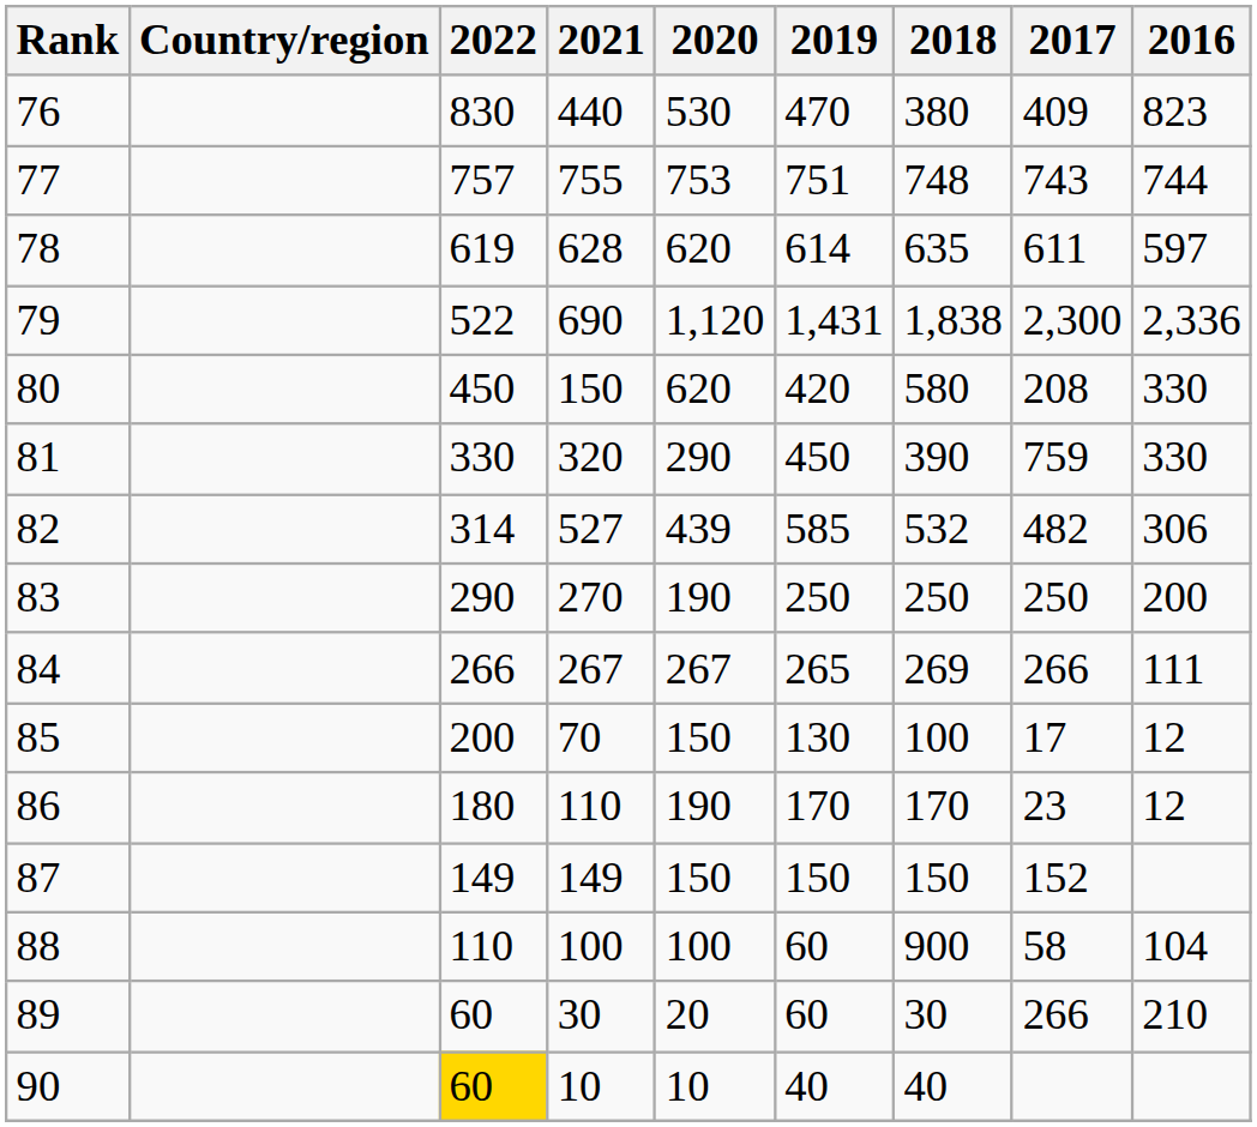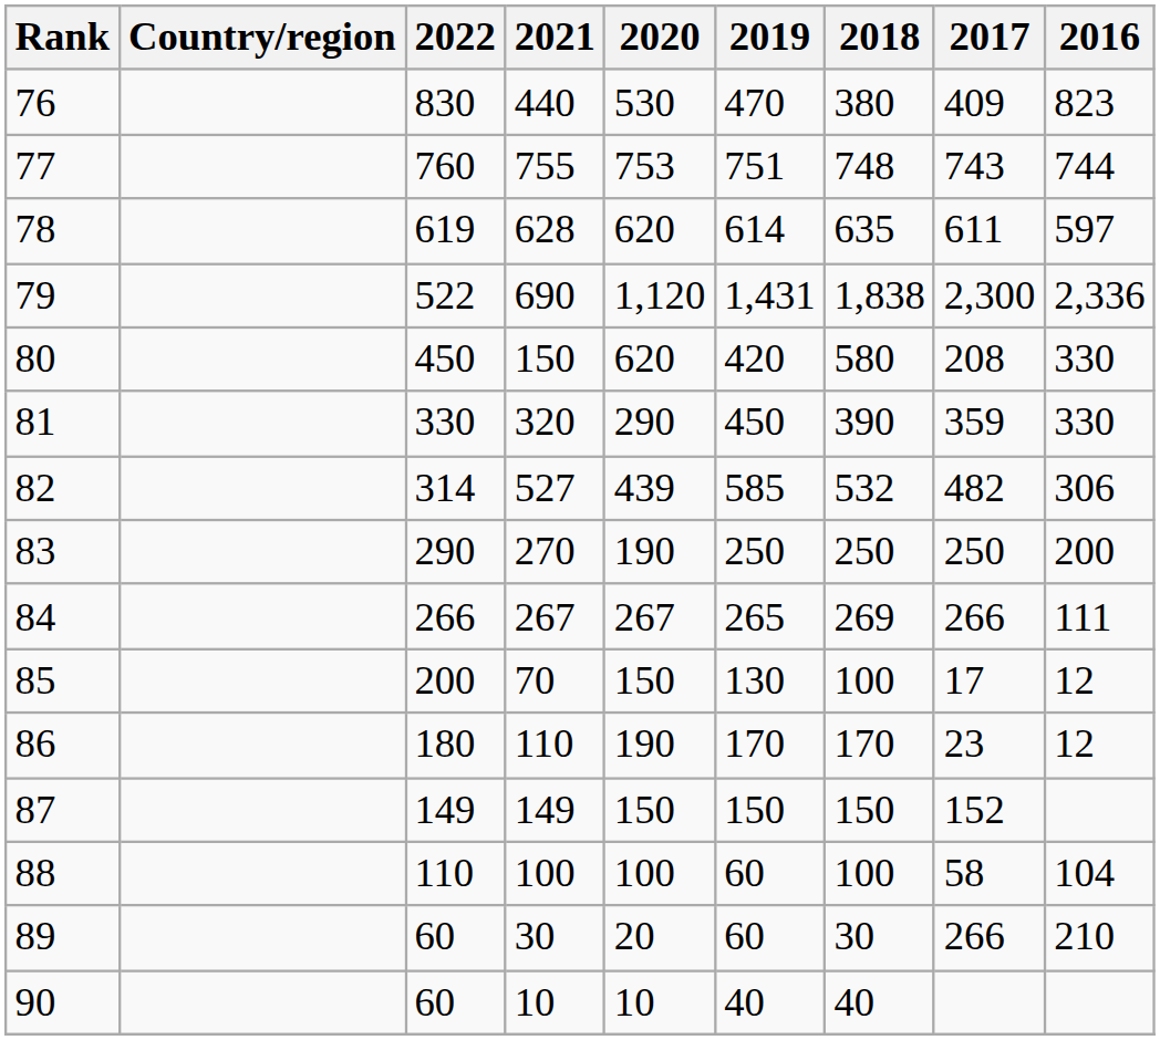 <table class="wikitable sortable">
 <tr bgcolor="#ececec">
 <th>Rank</th>
 <th>Country/region</th>
 <th>2022</th>
 <th>2021</th>
 <th>2020</th>
 <th>2019</th>
 <th>2018</th>
 <th>2017</th>
 <th>2016</th>
 </tr>
 <tr>
 <td>76</td>
 <td></td>
 <td align="left">830</td>
 <td align="left">440</td>
 <td align="left">530</td>
 <td align="left">470</td>
 <td align="left">380</td>
 <td align="left">409</td>
 <td align="left">823</td>
 </tr>
 <tr>
 <td>77</td>
 <td></td>
-<td align="left">757</td>
+<td align="left">760</td>
 <td align="left">755</td>
 <td align="left">753</td>
 <td align="left">751</td>
 <td align="left">748</td>
 <td align="left">743</td>
 <td align="left">744</td>
 </tr>
 <tr>
 <td>78</td>
 <td></td>
 <td align="left">619</td>
 <td align="left">628</td>
 <td align="left">620</td>
 <td align="left">614</td>
 <td align="left">635</td>
 <td align="left">611</td>
 <td align="left">597</td>
 </tr>
 <tr>
 <td>79</td>
 <td></td>
 <td align="left">522</td>
 <td align="left">690</td>
 <td align="left">1,120</td>
 <td align="left">1,431</td>
 <td align="left">1,838</td>
 <td align="left">2,300</td>
 <td align="left">2,336</td>
 </tr>
 <tr>
 <td>80</td>
 <td></td>
 <td align="left">450</td>
 <td align="left">150</td>
 <td align="left">620</td>
 <td align="left">420</td>
 <td align="left">580</td>
 <td align="left">208</td>
 <td align="left">330</td>
 </tr>
 <tr>
 <td>81</td>
 <td></td>
 <td align="left">330</td>
 <td align="left">320</td>
 <td align="left">290</td>
 <td align="left">450</td>
 <td align="left">390</td>
-<td align="left">759</td>
+<td align="left">359</td>
 <td align="left">330</td>
 </tr>
 <tr>
 <td>82</td>
 <td></td>
 <td align="left">314</td>
 <td align="left">527</td>
 <td align="left">439</td>
 <td align="left">585</td>
 <td align="left">532</td>
 <td align="left">482</td>
 <td align="left">306</td>
 </tr>
 <tr>
 <td>83</td>
 <td></td>
 <td align="left">290</td>
 <td align="left">270</td>
 <td align="left">190</td>
 <td align="left">250</td>
 <td align="left">250</td>
 <td align="left">250</td>
 <td align="left">200</td>
 </tr>
 <tr>
 <td>84</td>
 <td></td>
 <td align="left">266</td>
 <td align="left">267</td>
 <td align="left">267</td>
 <td align="left">265</td>
 <td align="left">269</td>
 <td align="left">266</td>
 <td align="left">111</td>
 </tr>
 <tr>
 <td>85</td>
 <td></td>
 <td align="left">200</td>
 <td align="left">70</td>
 <td align="left">150</td>
 <td align="left">130</td>
 <td align="left">100</td>
 <td align="left">17</td>
 <td align="left">12</td>
 </tr>
 <tr>
 <td>86</td>
 <td></td>
 <td align="left">180</td>
 <td align="left">110</td>
 <td align="left">190</td>
 <td align="left">170</td>
 <td align="left">170</td>
 <td align="left">23</td>
 <td align="left">12</td>
 </tr>
 <tr>
 <td>87</td>
 <td></td>
 <td align="left">149</td>
 <td align="left">149</td>
 <td align="left">150</td>
 <td align="left">150</td>
 <td align="left">150</td>
 <td align="left">152</td>
 <td align="left"></td>
 </tr>
 <tr>
 <td>88</td>
 <td></td>
 <td align="left">110</td>
 <td align="left">100</td>
 <td align="left">100</td>
 <td align="left">60</td>
-<td align="left">900</td>
+<td align="left">100</td>
 <td align="left">58</td>
 <td align="left">104</td>
 </tr>
 <tr>
 <td>89</td>
 <td></td>
 <td align="left">60</td>
 <td align="left">30</td>
 <td align="left">20</td>
 <td align="left">60</td>
 <td align="left">30</td>
 <td align="left">266</td>
 <td align="left">210</td>
 </tr>
 <tr>
 <td>90</td>
 <td></td>
-<td align="left" style="background: gold;">60</td>
+<td align="left">60</td>
 <td align="left">10</td>
 <td align="left">10</td>
 <td align="left">40</td>
 <td align="left">40</td>
 <td align="left"></td>
 <td align="left"></td>
 </tr>
 <tr>
 </tr>
 </table>
